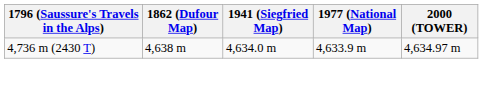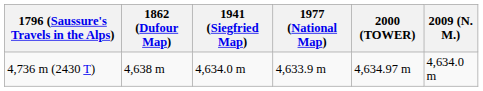 <table class="wikitable">
 <tr>
 <th>1796 (<a href='#'>Saussure's Travels in the Alps</a>)</th>
 <th>1862 (<a href='#'>Dufour Map</a>)</th>
 <th>1941 (<a href='#'>Siegfried Map</a>)</th>
 <th>1977 (<a href='#'>National Map</a>)</th>
 <th>2000 (TOWER)</th>
+<th>2009 (N. M.)</th>
 </tr>
 <tr>
 <td>4,736 m (2430 <a href='#'>T</a>)</td>
 <td>4,638 m</td>
 <td>4,634.0 m</td>
 <td>4,633.9 m</td>
 <td>4,634.97 m</td>
+<td>4,634.0 m</td>
 </tr>
 </table>
